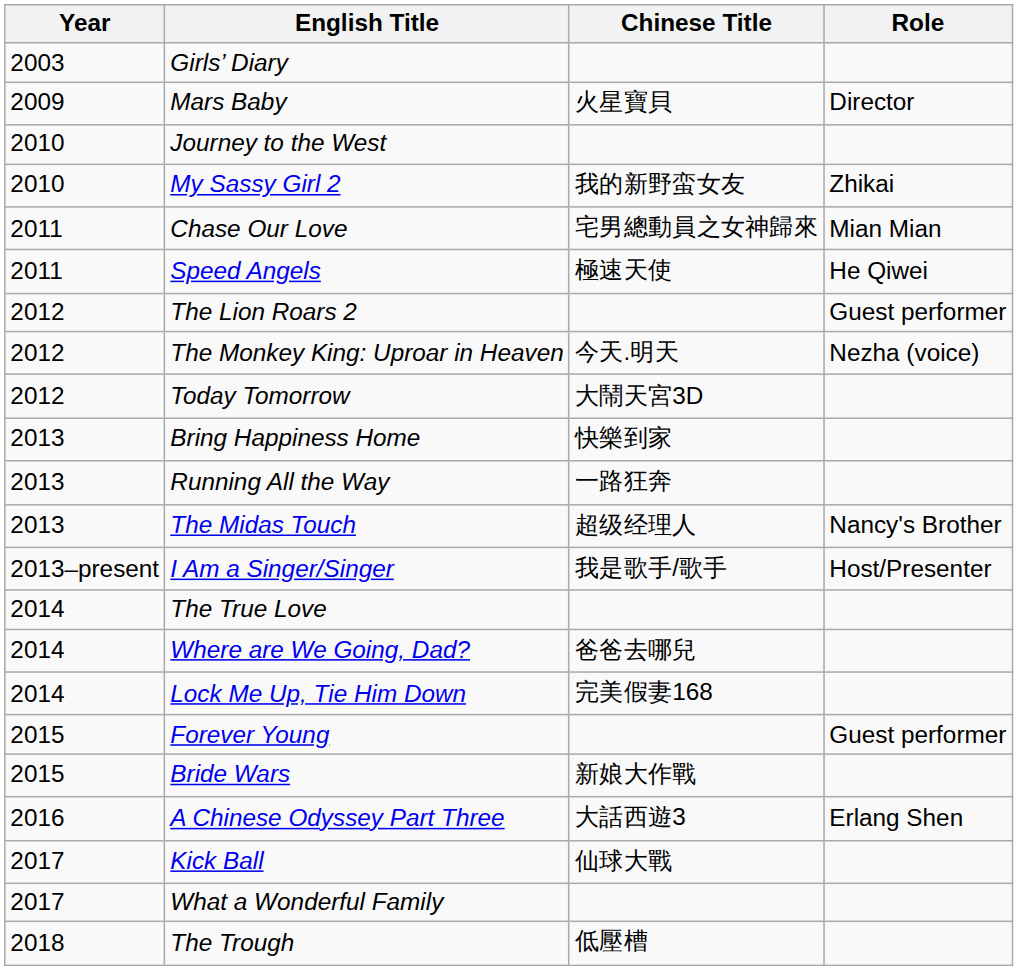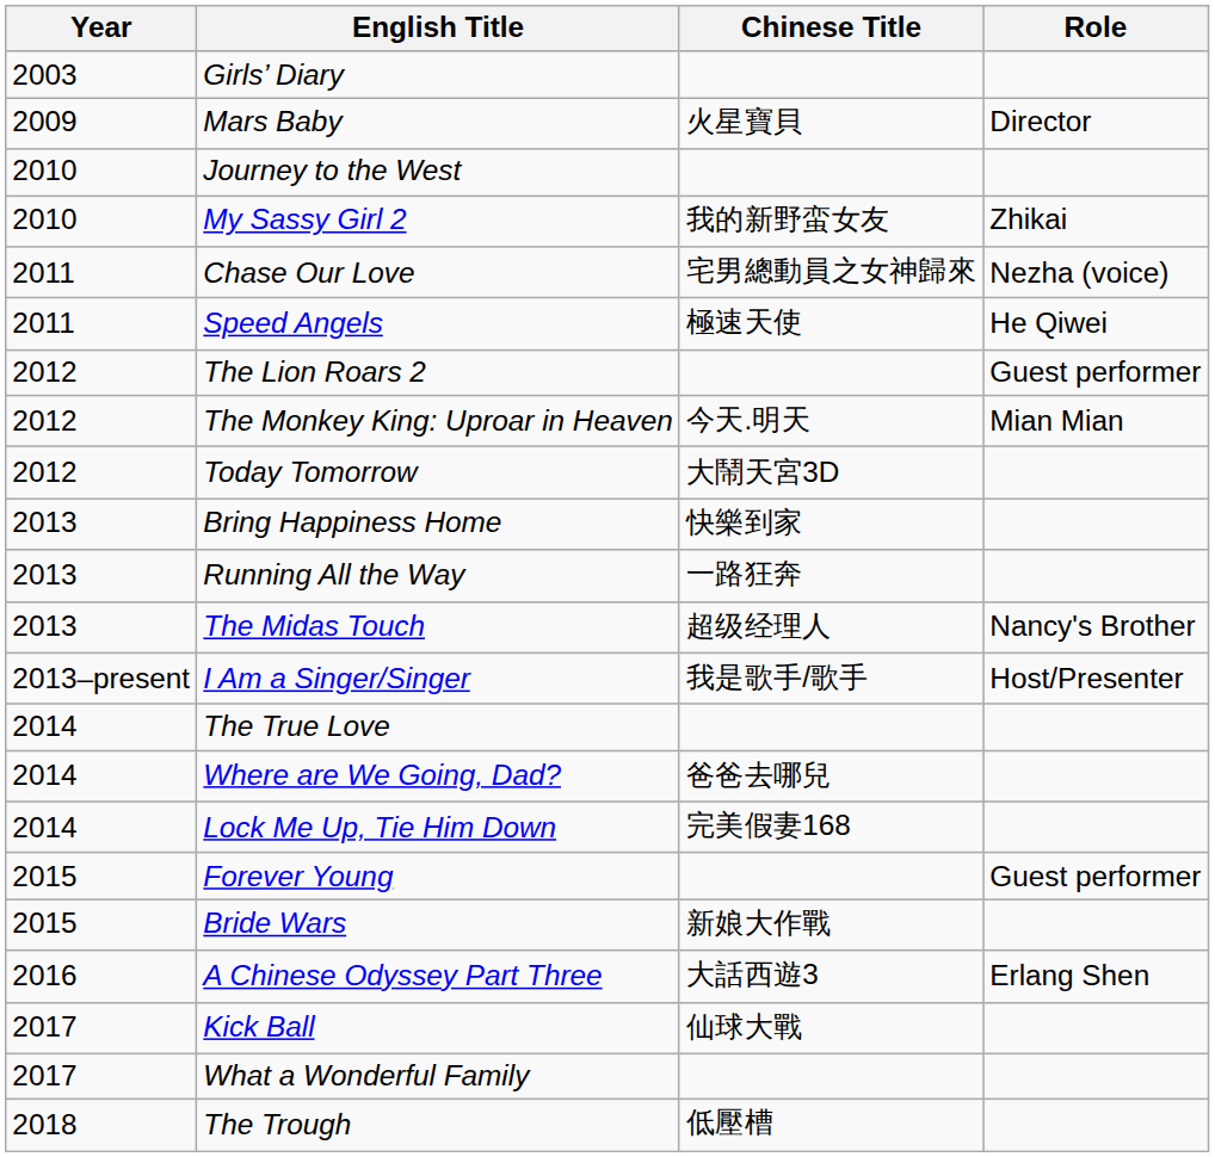 <table class="wikitable">
 <tr>
 <th>Year</th>
 <th>English Title</th>
 <th>Chinese Title</th>
 <th>Role</th>
 </tr>
 <tr>
 <td>2003</td>
 <td><em>Girls’ Diary</em></td>
 <td></td>
 <td></td>
 </tr>
 <tr>
 <td>2009</td>
 <td><em>Mars Baby</em></td>
 <td>火星寶貝</td>
 <td>Director</td>
 </tr>
 <tr>
 <td>2010</td>
 <td><em>Journey to the West</em></td>
 <td></td>
 <td></td>
 </tr>
 <tr>
 <td>2010</td>
 <td><em><a href='#'>My Sassy Girl 2</a></em></td>
 <td>我的新野蛮女友</td>
 <td>Zhikai</td>
 </tr>
 <tr>
 <td>2011</td>
 <td><em>Chase Our Love</em></td>
 <td>宅男總動員之女神歸來</td>
-<td>Mian Mian</td>
+<td>Nezha (voice)</td>
 </tr>
 <tr>
 <td>2011</td>
 <td><em><a href='#'>Speed Angels</a></em></td>
 <td>極速天使</td>
 <td>He Qiwei</td>
 </tr>
 <tr>
 <td>2012</td>
 <td><em>The Lion Roars 2</em></td>
 <td></td>
 <td>Guest performer</td>
 </tr>
 <tr>
 <td>2012</td>
 <td><em>The Monkey King: Uproar in Heaven</em></td>
 <td>今天.明天</td>
-<td>Nezha (voice)</td>
+<td>Mian Mian</td>
 </tr>
 <tr>
 <td>2012</td>
 <td><em>Today Tomorrow</em></td>
 <td>大鬧天宮3D</td>
 <td></td>
 </tr>
 <tr>
 <td>2013</td>
 <td><em>Bring Happiness Home</em></td>
 <td>快樂到家</td>
 <td></td>
 </tr>
 <tr>
 <td>2013</td>
 <td><em>Running All the Way</em></td>
 <td>一路狂奔</td>
 <td></td>
 </tr>
 <tr>
 <td>2013</td>
 <td><em><a href='#'>The Midas Touch</a></em></td>
 <td>超级经理人</td>
 <td>Nancy's Brother</td>
 </tr>
 <tr>
 <td>2013–present</td>
 <td><em><a href='#'>I Am a Singer/Singer</a></em></td>
 <td>我是歌手/歌手</td>
 <td>Host/Presenter</td>
 </tr>
 <tr>
 <td>2014</td>
 <td><em>The True Love</em></td>
 <td></td>
 <td></td>
 </tr>
 <tr>
 <td>2014</td>
 <td><em><a href='#'>Where are We Going, Dad?</a></em></td>
 <td>爸爸去哪兒</td>
 <td></td>
 </tr>
 <tr>
 <td>2014</td>
 <td><em><a href='#'>Lock Me Up, Tie Him Down</a></em></td>
 <td>完美假妻168</td>
 <td></td>
 </tr>
 <tr>
 <td>2015</td>
 <td><em><a href='#'>Forever Young</a></em></td>
 <td></td>
 <td>Guest performer</td>
 </tr>
 <tr>
 <td>2015</td>
 <td><em><a href='#'>Bride Wars</a></em></td>
 <td>新娘大作戰</td>
 <td></td>
 </tr>
 <tr>
 <td>2016</td>
 <td><em><a href='#'>A Chinese Odyssey Part Three</a></em></td>
 <td>大話西遊3</td>
 <td>Erlang Shen</td>
 </tr>
 <tr>
 <td>2017</td>
 <td><em><a href='#'>Kick Ball</a></em></td>
 <td>仙球大戰</td>
 <td></td>
 </tr>
 <tr>
 <td>2017</td>
 <td><em>What a Wonderful Family</em></td>
 <td></td>
 <td></td>
 </tr>
 <tr>
 <td>2018</td>
 <td><em>The Trough</em></td>
 <td>低壓槽</td>
 </tr>
 </table>
